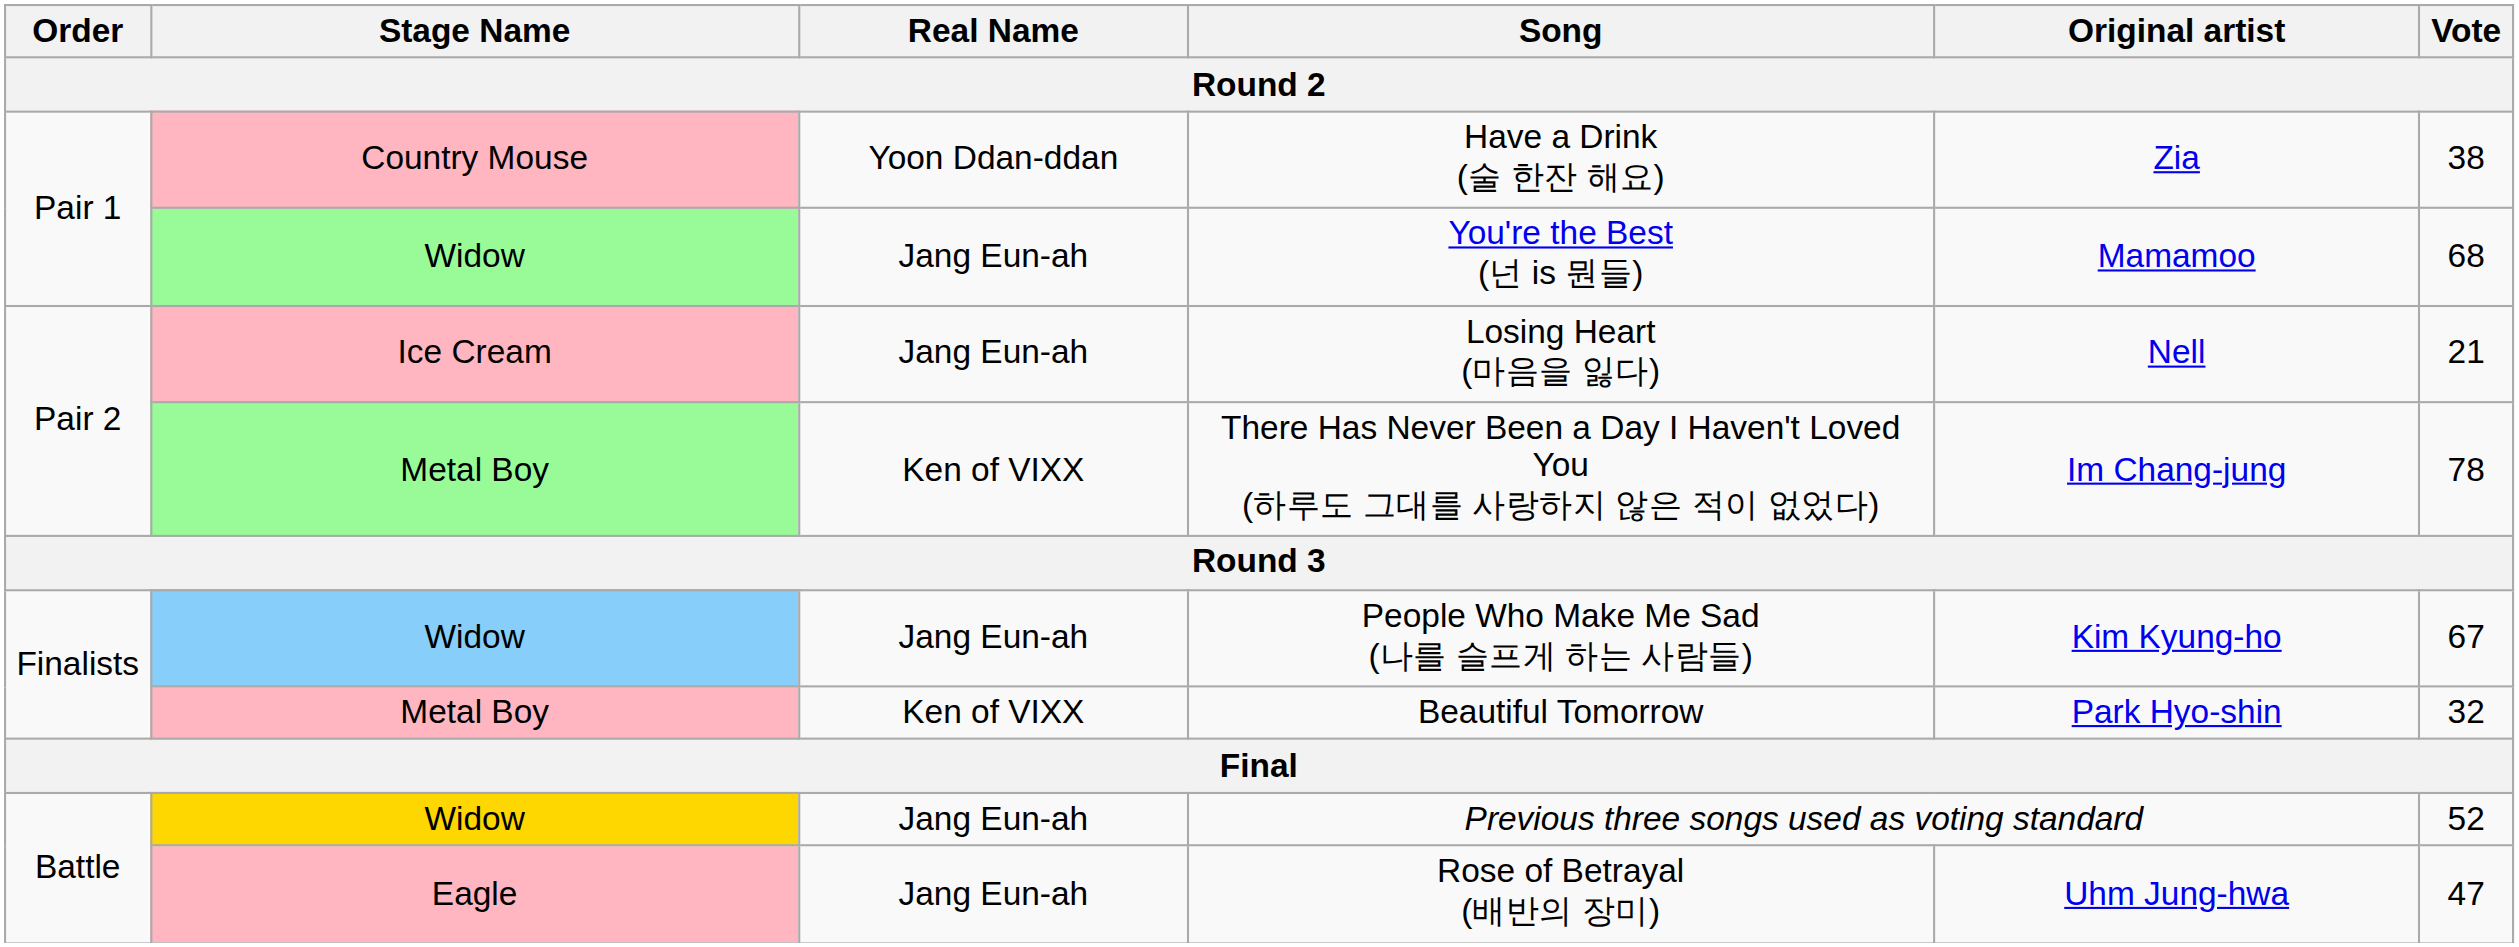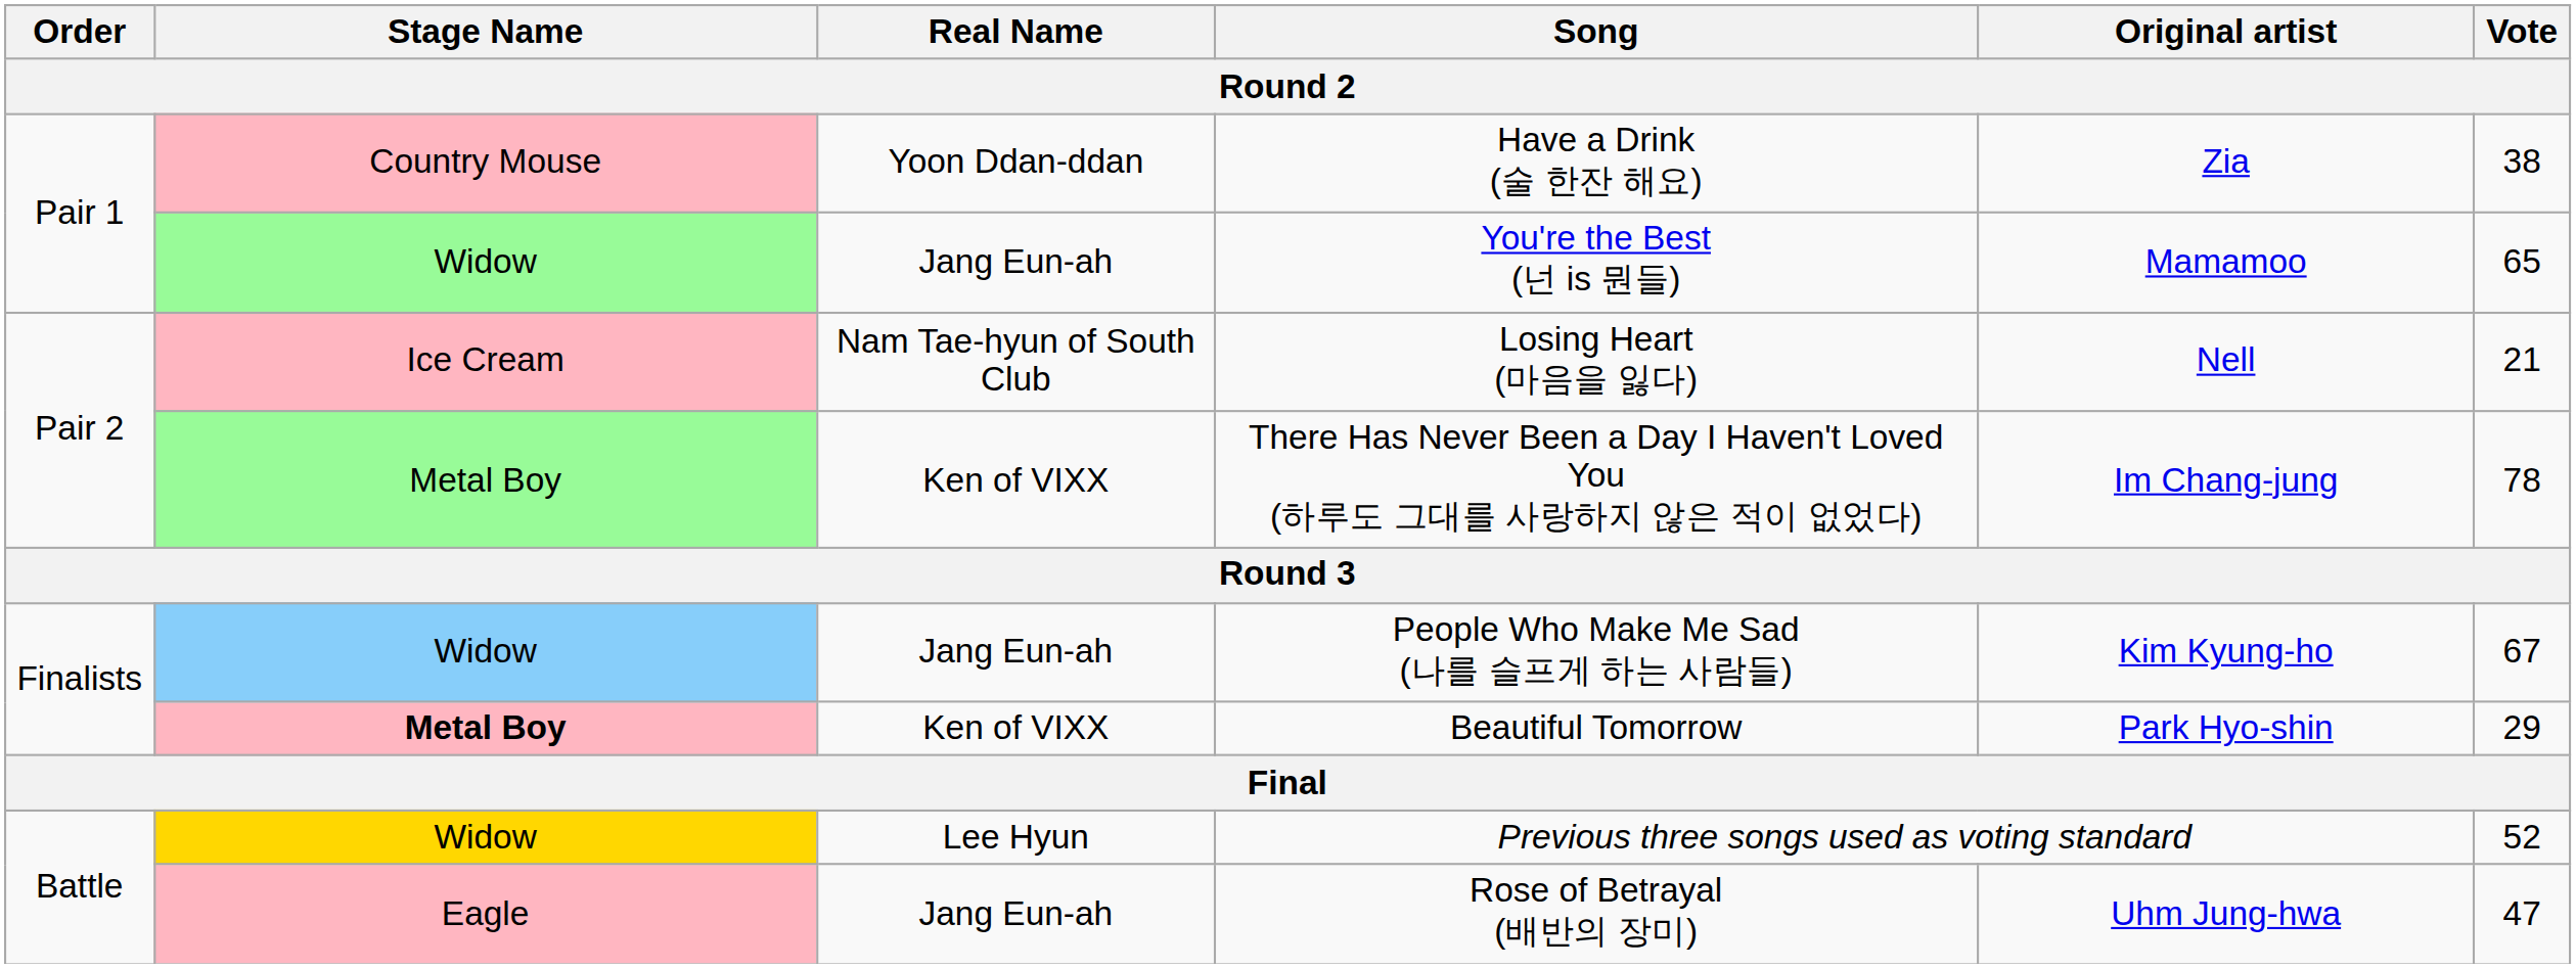 <table class="wikitable" style="text-align:center; width:95%;">
 <tr>
 <th style="width:1%;">Order</th>
 <th style="width:20%;">Stage Name</th>
 <th style="width:12%;">Real Name</th>
 <th style="width:23%;">Song</th>
 <th style="width:15%;">Original artist</th>
 <th style="width:1%;">Vote</th>
 </tr>
 <tr>
 <th colspan=6>Round 2</th>
 </tr>
 <tr>
 <td rowspan=2>Pair 1</td>
 <td bgcolor="lightpink">Country Mouse</td>
 <td>Yoon Ddan-ddan</td>
 <td>Have a Drink<br>(술 한잔 해요)</td>
 <td><a href='#'>Zia</a></td>
 <td>38</td>
 </tr>
 <tr>
 <td bgcolor="palegreen">Widow</td>
 <td>Jang Eun-ah</td>
 <td><a href='#'>You're the Best</a><br>(넌 is 뭔들)</td>
 <td><a href='#'>Mamamoo</a></td>
-<td>68</td>
+<td>65</td>
 </tr>
 <tr>
 <td rowspan=2>Pair 2</td>
 <td bgcolor="lightpink">Ice Cream</td>
-<td>Jang Eun-ah</td>
+<td>Nam Tae-hyun of South Club</td>
 <td>Losing Heart<br>(마음을 잃다)</td>
 <td><a href='#'>Nell</a></td>
 <td>21</td>
 </tr>
 <tr>
 <td bgcolor="palegreen">Metal Boy</td>
 <td>Ken of VIXX</td>
 <td>There Has Never Been a Day I Haven't Loved You<br>(하루도 그대를 사랑하지 않은 적이 없었다)</td>
 <td><a href='#'>Im Chang-jung</a></td>
 <td>78</td>
 </tr>
 <tr>
 <th colspan=6>Round 3</th>
 </tr>
 <tr>
 <td rowspan=2>Finalists</td>
 <td bgcolor="lightskyblue">Widow</td>
 <td>Jang Eun-ah</td>
 <td>People Who Make Me Sad<br>(나를 슬프게 하는 사람들)</td>
 <td><a href='#'>Kim Kyung-ho</a></td>
 <td>67</td>
 </tr>
 <tr>
-<td bgcolor="lightpink">Metal Boy</td>
+<td bgcolor="lightpink"><strong>Metal Boy</strong></td>
 <td>Ken of VIXX</td>
 <td>Beautiful Tomorrow</td>
 <td><a href='#'>Park Hyo-shin</a></td>
-<td>32</td>
+<td>29</td>
 </tr>
 <tr>
 <th colspan=6>Final</th>
 </tr>
 <tr>
 <td rowspan=2>Battle</td>
 <td bgcolor="gold">Widow</td>
-<td>Jang Eun-ah</td>
+<td>Lee Hyun</td>
 <td colspan=2><em>Previous three songs used as voting standard</em></td>
 <td>52</td>
 </tr>
 <tr>
 <td bgcolor="lightpink">Eagle</td>
 <td>Jang Eun-ah</td>
 <td>Rose of Betrayal<br>(배반의 장미)</td>
 <td><a href='#'>Uhm Jung-hwa</a></td>
 <td>47</td>
 </tr>
 </table>
